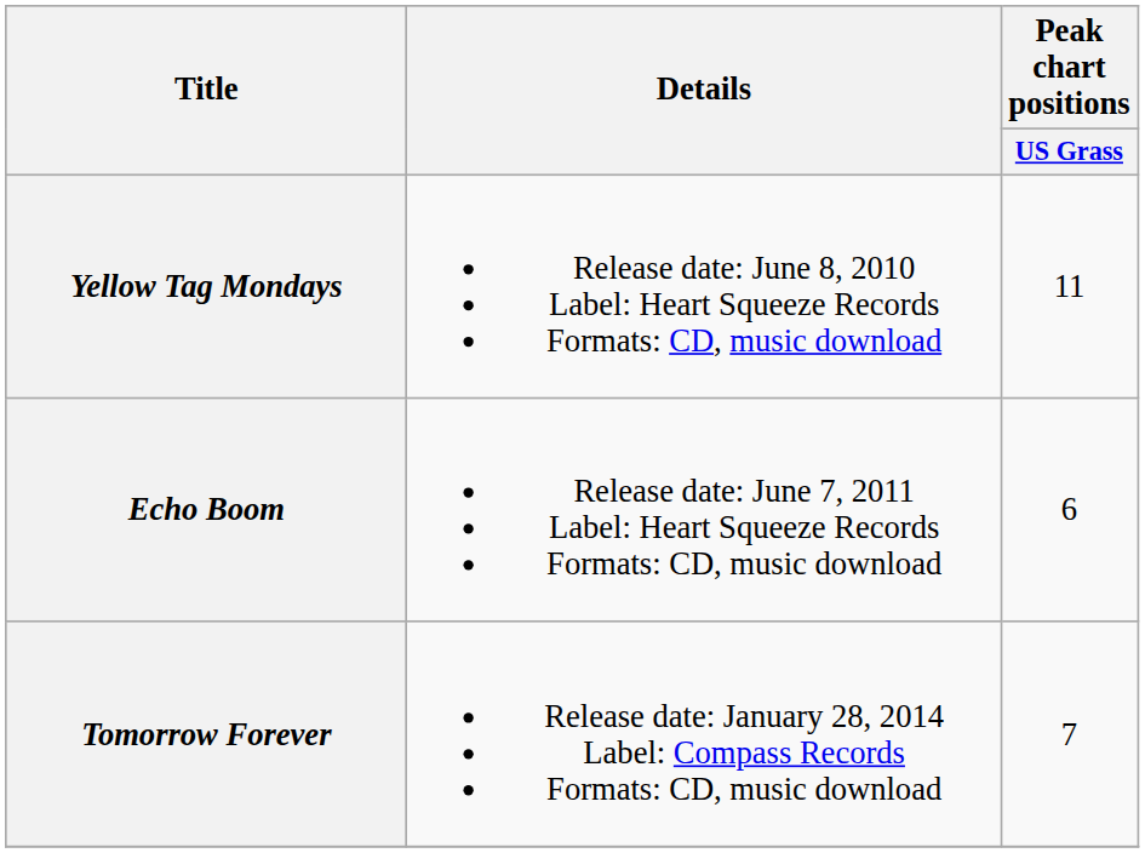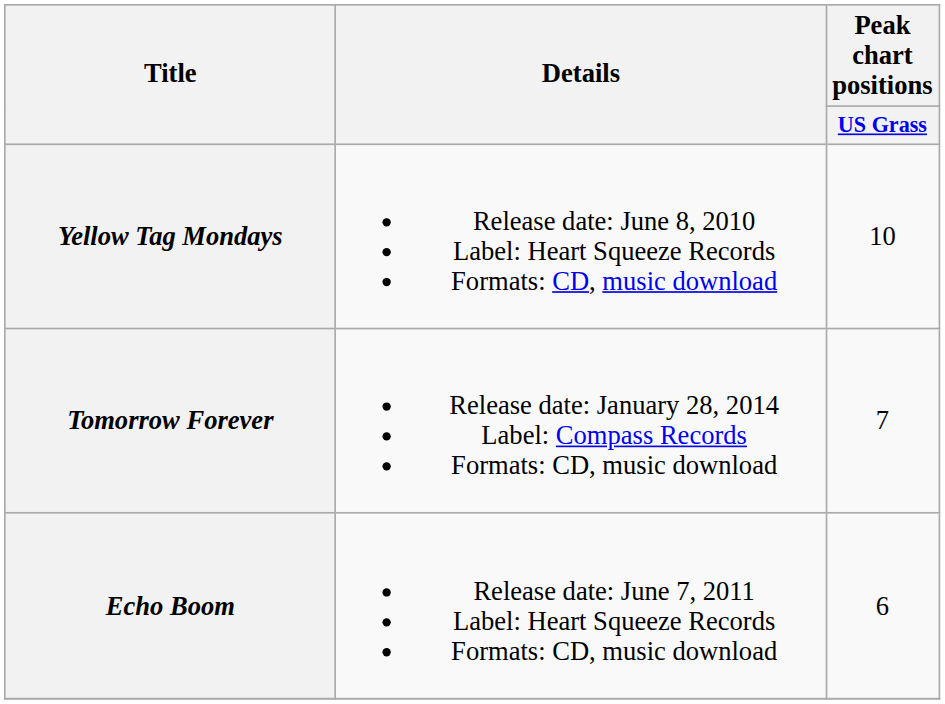 <table class="wikitable plainrowheaders" style="text-align:center;">
 <tr>
 <th rowspan="2" style="width:12em;">Title</th>
 <th rowspan="2" style="width:18em;">Details</th>
 <th>Peak chart positions</th>
 </tr>
 <tr style="font-size:smaller;">
 <th width="60"><a href='#'>US Grass</a><br></th>
 </tr>
 <tr>
 <th scope="row"><em>Yellow Tag Mondays</em></th>
 <td><br><ul><li>Release date: June 8, 2010</li><li>Label: Heart Squeeze Records</li><li>Formats: <a href='#'>CD</a>, <a href='#'>music download</a></li></ul></td>
-<td>11</td>
+<td>10</td>
+</tr>
+<tr>
+<th scope="row"><em>Tomorrow Forever</em></th>
+<td><br><ul><li>Release date: January 28, 2014</li><li>Label: <a href='#'>Compass Records</a></li><li>Formats: CD, music download</li></ul></td>
+<td>7</td>
 </tr>
 <tr>
 <th scope="row"><em>Echo Boom</em></th>
 <td><br><ul><li>Release date: June 7, 2011</li><li>Label: Heart Squeeze Records</li><li>Formats: CD, music download</li></ul></td>
 <td>6</td>
 </tr>
 <tr>
-<th scope="row"><em>Tomorrow Forever</em></th>
-<td><br><ul><li>Release date: January 28, 2014</li><li>Label: <a href='#'>Compass Records</a></li><li>Formats: CD, music download</li></ul></td>
-<td>7</td>
-</tr>
-<tr>
 </tr>
 </table>
